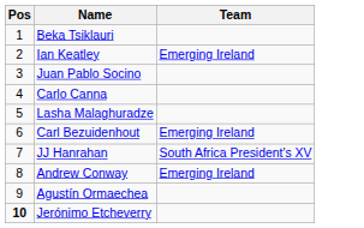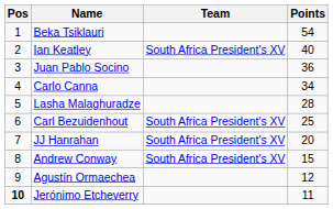 <table class="wikitable">
 <tr>
 <th>Pos</th>
 <th>Name</th>
 <th>Team</th>
+<th>Points</th>
 </tr>
 <tr>
 <td align=center>1</td>
 <td><a href='#'>Beka Tsiklauri</a></td>
 <td></td>
+<td align=center>54</td>
 </tr>
 <tr>
 <td align=center>2</td>
 <td><a href='#'>Ian Keatley</a></td>
-<td> <a href='#'>Emerging Ireland</a></td>
+<td> <a href='#'>South Africa President's XV</a></td>
+<td align=center>40</td>
 </tr>
 <tr>
 <td align=center>3</td>
 <td><a href='#'>Juan Pablo Socino</a></td>
 <td></td>
+<td align=center>36</td>
 </tr>
 <tr>
 <td align=center>4</td>
 <td><a href='#'>Carlo Canna</a></td>
 <td></td>
+<td align=center>34</td>
 </tr>
 <tr>
 <td align=center>5</td>
 <td><a href='#'>Lasha Malaghuradze</a></td>
 <td></td>
+<td align=center>28</td>
 </tr>
 <tr>
 <td align=center>6</td>
 <td><a href='#'>Carl Bezuidenhout</a></td>
-<td> <a href='#'>Emerging Ireland</a></td>
+<td> <a href='#'>South Africa President's XV</a></td>
+<td align=center>25</td>
 </tr>
 <tr>
 <td align=center>7</td>
 <td><a href='#'>JJ Hanrahan</a></td>
 <td> <a href='#'>South Africa President's XV</a></td>
+<td align=center>20</td>
 </tr>
 <tr>
 <td align=center>8</td>
 <td><a href='#'>Andrew Conway</a></td>
-<td> <a href='#'>Emerging Ireland</a></td>
+<td> <a href='#'>South Africa President's XV</a></td>
+<td align=center>15</td>
 </tr>
 <tr>
 <td align=center>9</td>
 <td><a href='#'>Agustín Ormaechea</a></td>
 <td></td>
+<td align=center>12</td>
 </tr>
 <tr>
 <td align=center><strong>10</strong></td>
 <td><a href='#'>Jerónimo Etcheverry</a></td>
 <td></td>
+<td align=center>11</td>
 </tr>
 </table>
